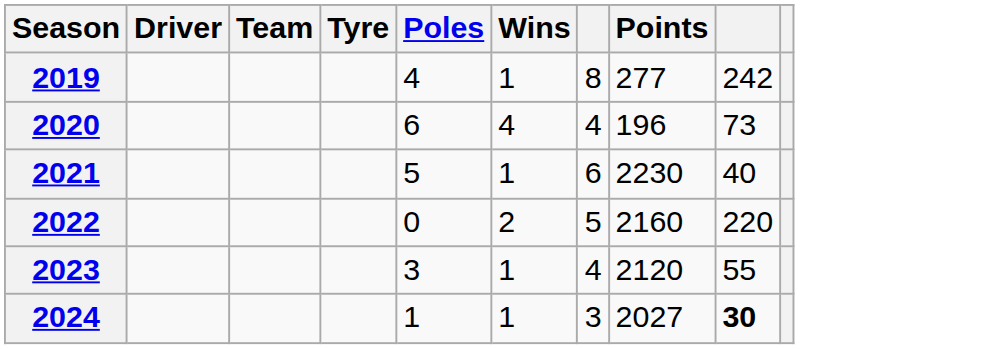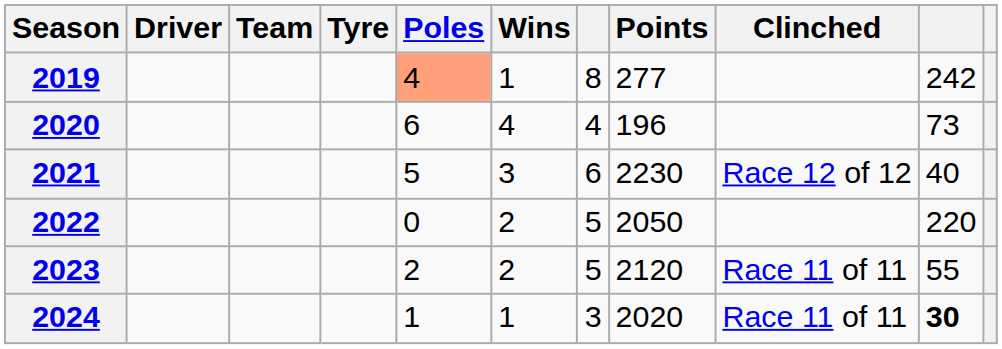 <table class="wikitable">
 <tr>
 <th>Season</th>
 <th>Driver</th>
 <th>Team</th>
 <th>Tyre</th>
 <th><a href='#'>Poles</a></th>
 <th>Wins</th>
 <th></th>
 <th>Points</th>
+<th>Clinched</th>
 <th></th>
 <th></th>
 </tr>
 <tr>
 <th><a href='#'>2019</a></th>
 <td></td>
 <td></td>
 <td></td>
-<td>4</td>
+<td style="background: lightsalmon;">4</td>
 <td>1</td>
 <td>8</td>
 <td>277</td>
+<td></td>
 <td>242</td>
 <th></th>
 </tr>
 <tr>
 <th><a href='#'>2020</a></th>
 <td></td>
 <td></td>
 <td></td>
 <td>6</td>
 <td>4</td>
 <td>4</td>
 <td>196</td>
+<td></td>
 <td>73</td>
 <th></th>
 </tr>
 <tr>
 <th><a href='#'>2021</a></th>
 <td></td>
 <td></td>
 <td></td>
 <td>5</td>
-<td>1</td>
+<td>3</td>
 <td>6</td>
 <td>2230</td>
+<td><a href='#'>Race 12</a> of 12</td>
 <td>40</td>
 <th></th>
 </tr>
 <tr>
 <th><a href='#'>2022</a></th>
 <td></td>
 <td></td>
 <td></td>
 <td>0</td>
 <td>2</td>
 <td>5</td>
-<td>2160</td>
+<td>2050</td>
+<td></td>
 <td>220</td>
 <th></th>
 </tr>
 <tr>
 <th><a href='#'>2023</a></th>
 <td></td>
 <td></td>
 <td></td>
-<td>3</td>
-<td>1</td>
-<td>4</td>
+<td>2</td>
+<td>2</td>
+<td>5</td>
 <td>2120</td>
+<td><a href='#'>Race 11</a> of 11</td>
 <td>55</td>
 <th></th>
 </tr>
 <tr>
 <th><a href='#'>2024</a></th>
 <td></td>
 <td></td>
 <td></td>
 <td>1</td>
 <td>1</td>
 <td>3</td>
-<td>2027</td>
+<td>2020</td>
+<td><a href='#'>Race 11</a> of 11</td>
 <td><strong>30</strong></td>
 <th></th>
 </tr>
 </table>
